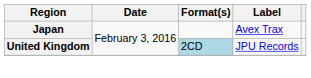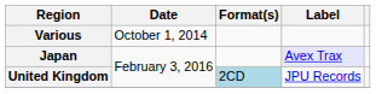 <table class="wikitable plainrowheaders">
 <tr>
 <th scope="col">Region</th>
 <th scope="col">Date</th>
 <th scope="col">Format(s)</th>
 <th scope="col">Label</th>
 <th scope="col"></th>
 </tr>
 <tr>
+<th scope="row">Various</th>
+<td>October 1, 2014</td>
+<td></td>
+<td></td>
+<td></td>
+</tr>
+<tr>
 <th scope="row">Japan</th>
 <td rowspan="2">February 3, 2016</td>
 <td></td>
-<td><a href='#'>Avex Trax</a></td>
+<td style="background: lavender;"><a href='#'>Avex Trax</a></td>
 <td></td>
 </tr>
 <tr>
 <th scope="row">United Kingdom</th>
 <td style="background: lightblue;">2CD</td>
 <td><a href='#'>JPU Records</a></td>
 <td></td>
 </tr>
 <tr>
 </tr>
 </table>
